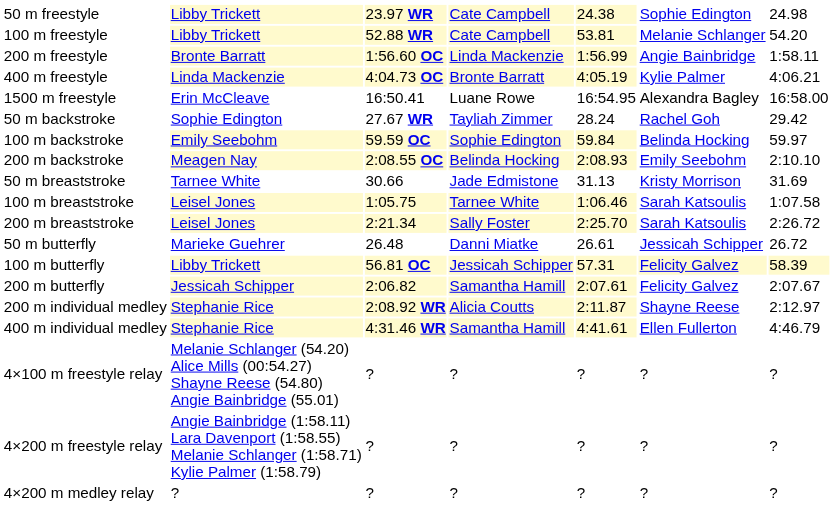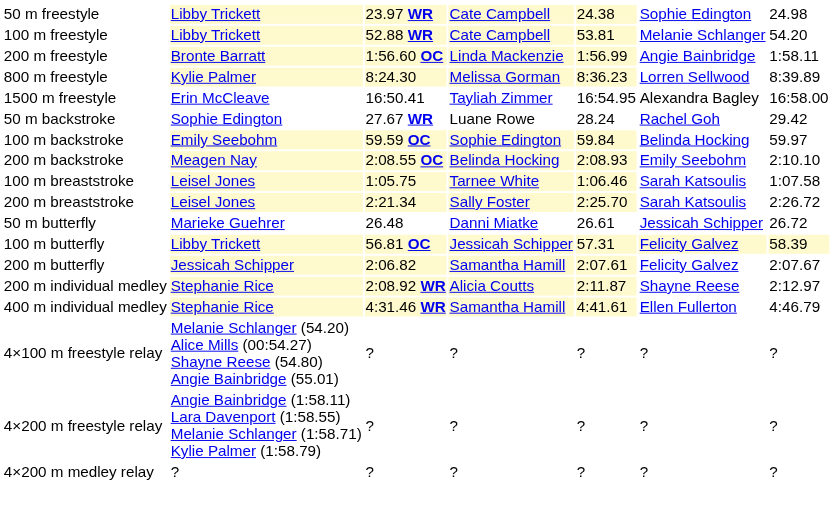 <table>
 <tr>
 <td>50 m freestyle</td>
 <td bgcolor="lemonchiffon"><a href='#'>Libby Trickett</a></td>
 <td bgcolor="lemonchiffon">23.97 <strong><a href='#'>WR</a></strong></td>
 <td bgcolor="lemonchiffon"><a href='#'>Cate Campbell</a></td>
 <td bgcolor="lemonchiffon">24.38</td>
 <td><a href='#'>Sophie Edington</a></td>
 <td>24.98</td>
 </tr>
 <tr>
 <td>100 m freestyle</td>
 <td bgcolor="lemonchiffon"><a href='#'>Libby Trickett</a></td>
 <td bgcolor="lemonchiffon">52.88 <strong><a href='#'>WR</a></strong></td>
 <td bgcolor="lemonchiffon"><a href='#'>Cate Campbell</a></td>
 <td bgcolor="lemonchiffon">53.81</td>
 <td><a href='#'>Melanie Schlanger</a></td>
 <td>54.20</td>
 </tr>
 <tr>
 <td>200 m freestyle</td>
 <td bgcolor="lemonchiffon"><a href='#'>Bronte Barratt</a></td>
 <td bgcolor="lemonchiffon">1:56.60 <strong><a href='#'>OC</a></strong></td>
 <td bgcolor="lemonchiffon"><a href='#'>Linda Mackenzie</a></td>
 <td bgcolor="lemonchiffon">1:56.99</td>
 <td><a href='#'>Angie Bainbridge</a></td>
 <td>1:58.11</td>
 </tr>
 <tr>
-<td>400 m freestyle</td>
-<td bgcolor="lemonchiffon"><a href='#'>Linda Mackenzie</a></td>
-<td bgcolor="lemonchiffon">4:04.73 <strong><a href='#'>OC</a></strong></td>
-<td bgcolor="lemonchiffon"><a href='#'>Bronte Barratt</a></td>
-<td bgcolor="lemonchiffon">4:05.19</td>
-<td><a href='#'>Kylie Palmer</a></td>
-<td>4:06.21</td>
+<td>800 m freestyle</td>
+<td bgcolor="lemonchiffon"><a href='#'>Kylie Palmer</a></td>
+<td bgcolor="lemonchiffon">8:24.30</td>
+<td bgcolor="lemonchiffon"><a href='#'>Melissa Gorman</a></td>
+<td bgcolor="lemonchiffon">8:36.23</td>
+<td><a href='#'>Lorren Sellwood</a></td>
+<td>8:39.89</td>
 </tr>
 <tr>
 <td>1500 m freestyle</td>
 <td><a href='#'>Erin McCleave</a></td>
 <td>16:50.41</td>
-<td>Luane Rowe</td>
+<td><a href='#'>Tayliah Zimmer</a></td>
 <td>16:54.95</td>
 <td>Alexandra Bagley</td>
 <td>16:58.00</td>
 </tr>
 <tr>
 <td>50 m backstroke</td>
 <td><a href='#'>Sophie Edington</a></td>
 <td>27.67 <strong><a href='#'>WR</a></strong></td>
-<td><a href='#'>Tayliah Zimmer</a></td>
+<td>Luane Rowe</td>
 <td>28.24</td>
 <td><a href='#'>Rachel Goh</a></td>
 <td>29.42</td>
 </tr>
 <tr>
 <td>100 m backstroke</td>
 <td bgcolor="lemonchiffon"><a href='#'>Emily Seebohm</a></td>
 <td bgcolor="lemonchiffon">59.59 <strong><a href='#'>OC</a></strong></td>
 <td bgcolor="lemonchiffon"><a href='#'>Sophie Edington</a></td>
 <td bgcolor="lemonchiffon">59.84</td>
 <td><a href='#'>Belinda Hocking</a></td>
 <td>59.97</td>
 </tr>
 <tr>
 <td>200 m backstroke</td>
 <td bgcolor="lemonchiffon"><a href='#'>Meagen Nay</a></td>
 <td bgcolor="lemonchiffon">2:08.55 <strong><a href='#'>OC</a></strong></td>
 <td bgcolor="lemonchiffon"><a href='#'>Belinda Hocking</a></td>
 <td bgcolor="lemonchiffon">2:08.93</td>
 <td><a href='#'>Emily Seebohm</a></td>
 <td>2:10.10</td>
-</tr>
-<tr>
-<td>50 m breaststroke</td>
-<td><a href='#'>Tarnee White</a></td>
-<td>30.66</td>
-<td><a href='#'>Jade Edmistone</a></td>
-<td>31.13</td>
-<td><a href='#'>Kristy Morrison</a></td>
-<td>31.69</td>
 </tr>
 <tr>
 <td>100 m breaststroke</td>
 <td bgcolor="lemonchiffon"><a href='#'>Leisel Jones</a></td>
 <td bgcolor="lemonchiffon">1:05.75</td>
 <td bgcolor="lemonchiffon"><a href='#'>Tarnee White</a></td>
 <td bgcolor="lemonchiffon">1:06.46</td>
 <td><a href='#'>Sarah Katsoulis</a></td>
 <td>1:07.58</td>
 </tr>
 <tr>
 <td>200 m breaststroke</td>
 <td bgcolor="lemonchiffon"><a href='#'>Leisel Jones</a></td>
 <td bgcolor="lemonchiffon">2:21.34</td>
 <td bgcolor="lemonchiffon"><a href='#'>Sally Foster</a></td>
 <td bgcolor="lemonchiffon">2:25.70</td>
 <td><a href='#'>Sarah Katsoulis</a></td>
 <td>2:26.72</td>
 </tr>
 <tr>
 <td>50 m butterfly</td>
 <td><a href='#'>Marieke Guehrer</a></td>
 <td>26.48</td>
 <td><a href='#'>Danni Miatke</a></td>
 <td>26.61</td>
 <td><a href='#'>Jessicah Schipper</a></td>
 <td>26.72</td>
 </tr>
 <tr>
 <td>100 m butterfly</td>
 <td bgcolor="lemonchiffon"><a href='#'>Libby Trickett</a></td>
 <td bgcolor="lemonchiffon">56.81 <strong><a href='#'>OC</a></strong></td>
 <td bgcolor="lemonchiffon"><a href='#'>Jessicah Schipper</a></td>
 <td bgcolor="lemonchiffon">57.31</td>
 <td bgcolor="lemonchiffon"><a href='#'>Felicity Galvez</a></td>
 <td bgcolor="lemonchiffon">58.39</td>
 </tr>
 <tr>
 <td>200 m butterfly</td>
 <td bgcolor="lemonchiffon"><a href='#'>Jessicah Schipper</a></td>
 <td bgcolor="lemonchiffon">2:06.82</td>
 <td bgcolor="lemonchiffon"><a href='#'>Samantha Hamill</a></td>
 <td bgcolor="lemonchiffon">2:07.61</td>
 <td><a href='#'>Felicity Galvez</a></td>
 <td>2:07.67</td>
 </tr>
 <tr>
 <td>200 m individual medley</td>
 <td bgcolor="lemonchiffon"><a href='#'>Stephanie Rice</a></td>
 <td bgcolor="lemonchiffon">2:08.92 <strong><a href='#'>WR</a></strong></td>
 <td bgcolor="lemonchiffon"><a href='#'>Alicia Coutts</a></td>
 <td bgcolor="lemonchiffon">2:11.87</td>
 <td><a href='#'>Shayne Reese</a></td>
 <td>2:12.97</td>
 </tr>
 <tr>
 <td>400 m individual medley</td>
 <td bgcolor="lemonchiffon"><a href='#'>Stephanie Rice</a></td>
 <td bgcolor="lemonchiffon">4:31.46 <strong><a href='#'>WR</a></strong></td>
 <td bgcolor="lemonchiffon"><a href='#'>Samantha Hamill</a></td>
 <td bgcolor="lemonchiffon">4:41.61</td>
 <td><a href='#'>Ellen Fullerton</a></td>
 <td>4:46.79</td>
 </tr>
 <tr>
 <td>4×100 m freestyle relay</td>
 <td><a href='#'>Melanie Schlanger</a> (54.20)<br><a href='#'>Alice Mills</a> (00:54.27)<br><a href='#'>Shayne Reese</a> (54.80)<br><a href='#'>Angie Bainbridge</a> (55.01)</td>
 <td>?</td>
 <td>?</td>
 <td>?</td>
 <td>?</td>
 <td>?</td>
 </tr>
 <tr>
 <td>4×200 m freestyle relay</td>
 <td><a href='#'>Angie Bainbridge</a> (1:58.11)<br><a href='#'>Lara Davenport</a> (1:58.55)<br><a href='#'>Melanie Schlanger</a> (1:58.71)<br><a href='#'>Kylie Palmer</a> (1:58.79)</td>
 <td>?</td>
 <td>?</td>
 <td>?</td>
 <td>?</td>
 <td>?</td>
 </tr>
 <tr>
 <td>4×200 m medley relay</td>
 <td>?</td>
 <td>?</td>
 <td>?</td>
 <td>?</td>
 <td>?</td>
 <td>?</td>
 </tr>
 </table>
